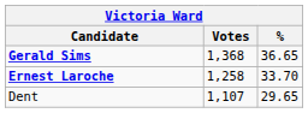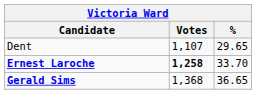 <table class="wikitable">
 <tr>
 <th colspan="3"><a href='#'>Victoria Ward</a></th>
 </tr>
 <tr>
 <th style="width: 200px">Candidate</th>
 <th style="width: 50px">Votes</th>
 <th style="width: 40px">%</th>
 </tr>
 <tr>
+<td>Dent</td>
+<td>1,107</td>
+<td>29.65</td>
+</tr>
+<tr>
+<td><strong><a href='#'>Ernest Laroche</a></strong></td>
+<td><strong>1,258</strong></td>
+<td>33.70</td>
+</tr>
+<tr>
 <td><strong><a href='#'>Gerald Sims</a></strong></td>
 <td>1,368</td>
 <td>36.65</td>
 </tr>
-<tr>
-<td><strong><a href='#'>Ernest Laroche</a></strong></td>
-<td>1,258</td>
-<td>33.70</td>
-</tr>
-<tr>
-<td>Dent</td>
-<td>1,107</td>
-<td>29.65</td>
-</tr>
 </table>
